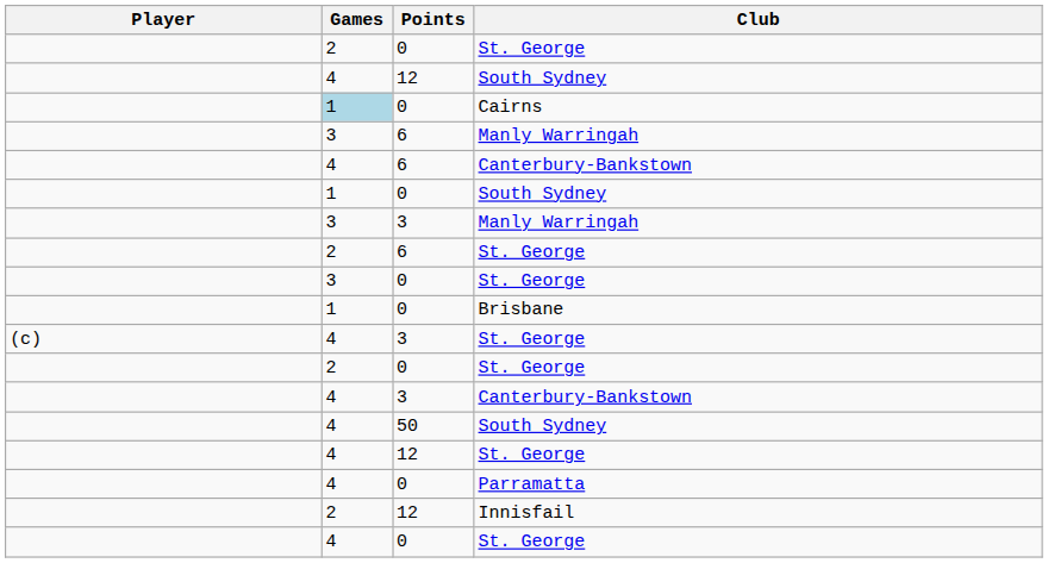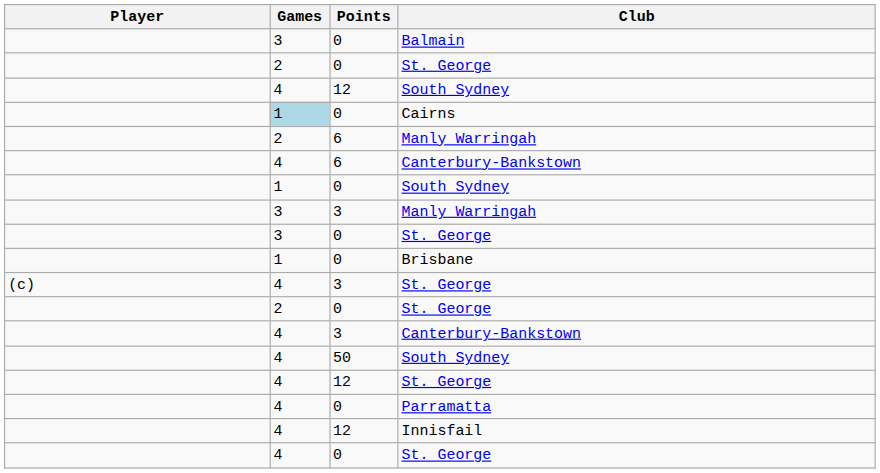 <table class="wikitable sortable" style="width:60%;text-align:left">
 <tr>
 <th width=25%>Player</th>
 <th width=4%>Games</th>
 <th width=4%>Points</th>
 <th width=45%>Club</th>
+</tr>
+<tr>
+<td></td>
+<td>3</td>
+<td>0</td>
+<td> <a href='#'>Balmain</a></td>
 </tr>
 <tr>
 <td></td>
 <td>2</td>
 <td>0</td>
 <td> <a href='#'>St. George</a></td>
 </tr>
 <tr>
 <td></td>
 <td>4</td>
 <td>12</td>
 <td> <a href='#'>South Sydney</a></td>
 </tr>
 <tr>
 <td></td>
 <td style="background: lightblue;">1</td>
 <td>0</td>
 <td> Cairns</td>
 </tr>
 <tr>
 <td></td>
-<td>3</td>
+<td>2</td>
 <td>6</td>
 <td> <a href='#'>Manly Warringah</a></td>
 </tr>
 <tr>
 <td></td>
 <td>4</td>
 <td>6</td>
 <td> <a href='#'>Canterbury-Bankstown</a></td>
 </tr>
 <tr>
 <td></td>
 <td>1</td>
 <td>0</td>
 <td> <a href='#'>South Sydney</a></td>
 </tr>
 <tr>
 <td></td>
 <td>3</td>
 <td>3</td>
 <td> <a href='#'>Manly Warringah</a></td>
-</tr>
-<tr>
-<td></td>
-<td>2</td>
-<td>6</td>
-<td> <a href='#'>St. George</a></td>
 </tr>
 <tr>
 <td></td>
 <td>3</td>
 <td>0</td>
 <td> <a href='#'>St. George</a></td>
 </tr>
 <tr>
 <td></td>
 <td>1</td>
 <td>0</td>
 <td> Brisbane</td>
 </tr>
 <tr>
 <td> (c)</td>
 <td>4</td>
 <td>3</td>
 <td> <a href='#'>St. George</a></td>
 </tr>
 <tr>
 <td></td>
 <td>2</td>
 <td>0</td>
 <td> <a href='#'>St. George</a></td>
 </tr>
 <tr>
 <td></td>
 <td>4</td>
 <td>3</td>
 <td> <a href='#'>Canterbury-Bankstown</a></td>
 </tr>
 <tr>
 <td></td>
 <td>4</td>
 <td>50</td>
 <td> <a href='#'>South Sydney</a></td>
 </tr>
 <tr>
 <td></td>
 <td>4</td>
 <td>12</td>
 <td> <a href='#'>St. George</a></td>
 </tr>
 <tr>
 <td></td>
 <td>4</td>
 <td>0</td>
 <td> <a href='#'>Parramatta</a></td>
 </tr>
 <tr>
 <td></td>
-<td>2</td>
+<td>4</td>
 <td>12</td>
 <td> Innisfail</td>
 </tr>
 <tr>
 <td></td>
 <td>4</td>
 <td>0</td>
 <td> <a href='#'>St. George</a></td>
 </tr>
 </table>
